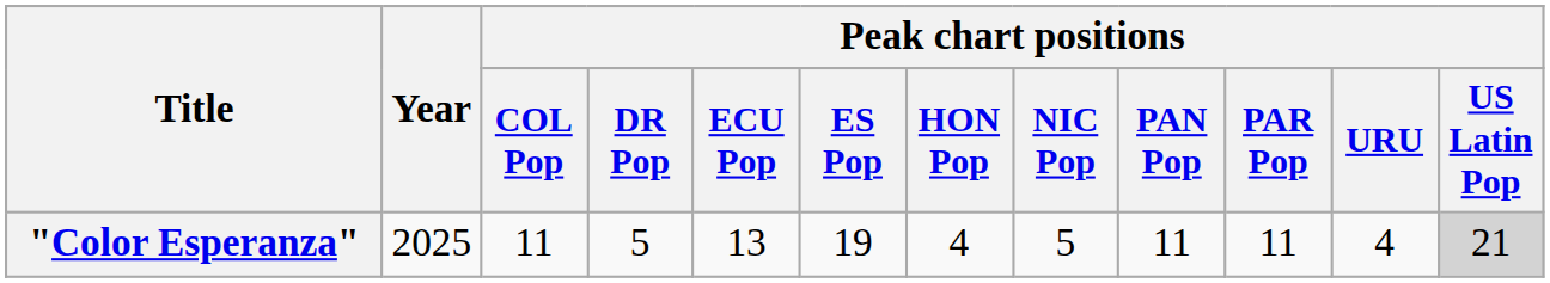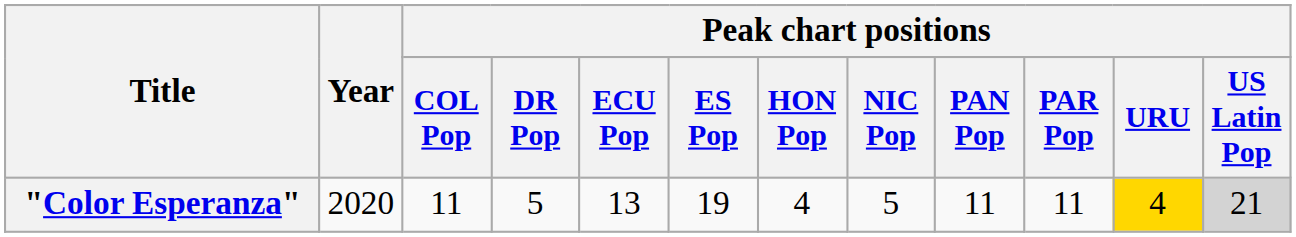 <table class="wikitable plainrowheaders" style="text-align:center">
 <tr>
 <th scope="col" rowspan="2" style="width:9em">Title</th>
 <th scope="col" rowspan="2">Year</th>
 <th scope="col" colspan="10">Peak chart positions</th>
 </tr>
 <tr>
 <th scope="col" style="width:2.5em;font-size:90%"><a href='#'>COL<br>Pop</a><br></th>
 <th scope="col" style="width:2.5em;font-size:90%"><a href='#'>DR<br>Pop</a><br></th>
 <th scope="col" style="width:2.5em;font-size:90%"><a href='#'>ECU<br>Pop</a><br></th>
 <th scope="col" style="width:2.5em;font-size:90%"><a href='#'>ES<br>Pop</a><br></th>
 <th scope="col" style="width:2.5em;font-size:90%"><a href='#'>HON<br>Pop</a><br></th>
 <th scope="col" style="width:2.5em;font-size:90%"><a href='#'>NIC<br>Pop</a><br></th>
 <th scope="col" style="width:2.5em;font-size:90%"><a href='#'>PAN<br>Pop</a><br></th>
 <th scope="col" style="width:2.5em;font-size:90%"><a href='#'>PAR<br>Pop</a><br></th>
 <th scope="col" style="width:2.5em;font-size:90%"><a href='#'>URU</a><br></th>
 <th scope="col" style="width:2.5em;font-size:90%"><a href='#'>US<br>Latin<br>Pop</a><br></th>
 </tr>
 <tr>
 <th scope="row">"<a href='#'>Color Esperanza</a>"<br></th>
-<td>2025</td>
+<td>2020</td>
 <td>11</td>
 <td>5</td>
 <td>13</td>
 <td>19</td>
 <td>4</td>
 <td>5</td>
 <td>11</td>
 <td>11</td>
-<td>4</td>
+<td style="background: gold;">4</td>
 <td style="background: lightgrey;">21</td>
 </tr>
 </table>
